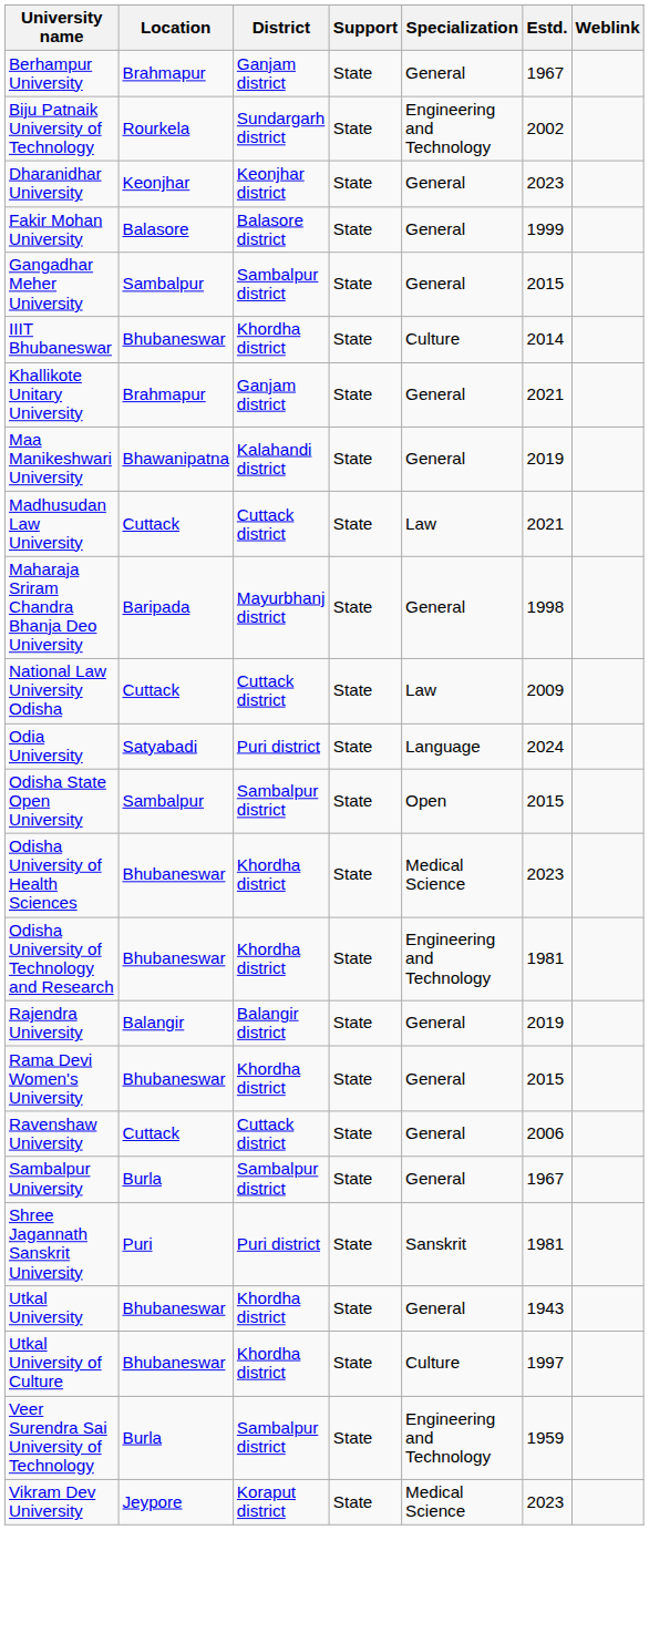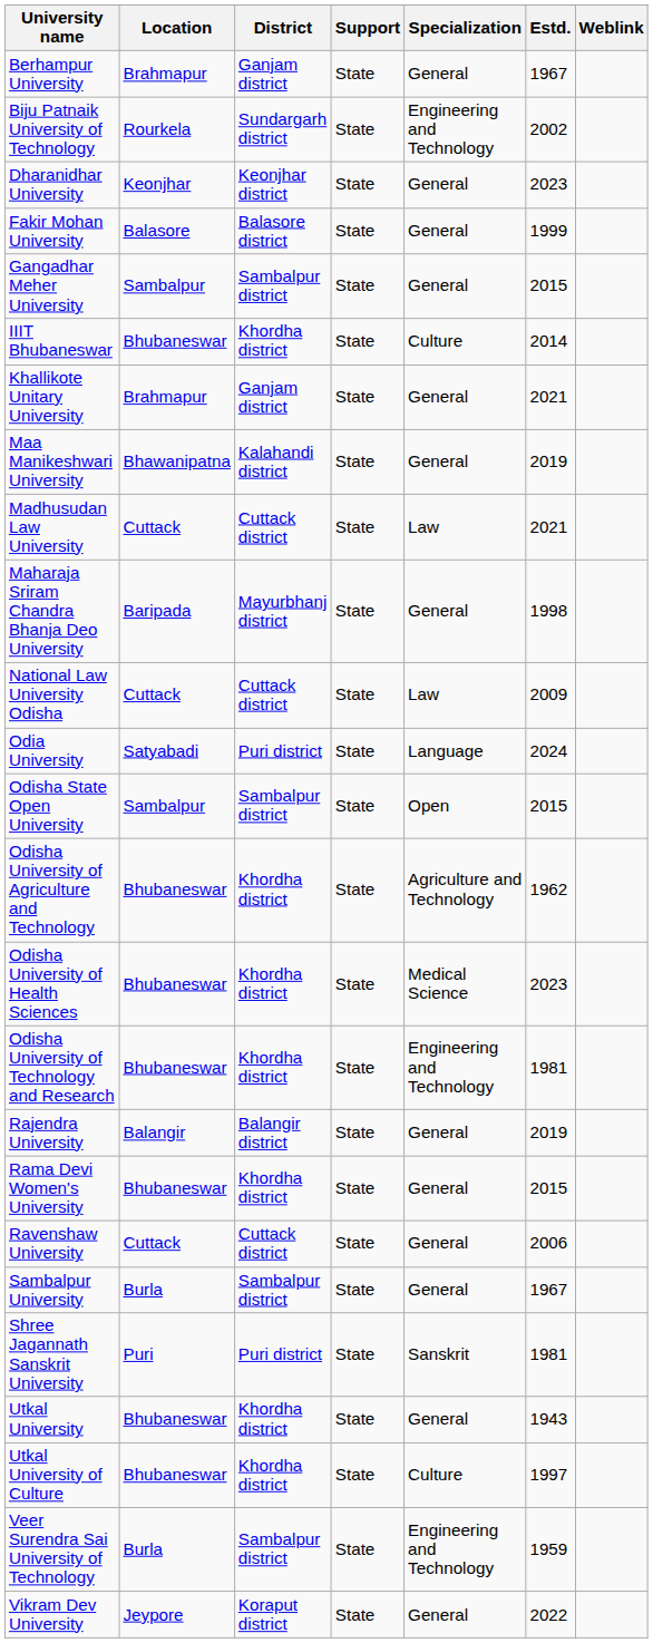 <table class="wikitable sortable">
 <tr>
 </tr>
 <tr>
 <th>University name</th>
 <th>Location</th>
 <th>District</th>
 <th>Support</th>
 <th>Specialization</th>
 <th>Estd.</th>
 <th>Weblink</th>
 </tr>
 <tr>
 <td><a href='#'>Berhampur University</a></td>
 <td><a href='#'>Brahmapur</a></td>
 <td><a href='#'>Ganjam district</a></td>
 <td>State</td>
 <td>General</td>
 <td>1967</td>
 <td></td>
 </tr>
 <tr>
 <td><a href='#'>Biju Patnaik University of Technology</a></td>
 <td><a href='#'>Rourkela</a></td>
 <td><a href='#'>Sundargarh district</a></td>
 <td>State</td>
 <td>Engineering and Technology</td>
 <td>2002</td>
 <td></td>
 </tr>
 <tr>
 <td><a href='#'>Dharanidhar University</a></td>
 <td><a href='#'>Keonjhar</a></td>
 <td><a href='#'>Keonjhar district</a></td>
 <td>State</td>
 <td>General</td>
 <td>2023</td>
 <td></td>
 </tr>
 <tr>
 <td><a href='#'>Fakir Mohan University</a></td>
 <td><a href='#'>Balasore</a></td>
 <td><a href='#'>Balasore district</a></td>
 <td>State</td>
 <td>General</td>
 <td>1999</td>
 <td><br></td>
 </tr>
 <tr>
 <td><a href='#'>Gangadhar Meher University</a></td>
 <td><a href='#'>Sambalpur</a></td>
 <td><a href='#'>Sambalpur district</a></td>
 <td>State</td>
 <td>General</td>
 <td>2015</td>
 <td></td>
 </tr>
 <tr>
 <td><a href='#'>IIIT Bhubaneswar</a></td>
 <td><a href='#'>Bhubaneswar</a></td>
 <td><a href='#'>Khordha district</a></td>
 <td>State</td>
 <td>Culture</td>
 <td>2014</td>
 <td></td>
 </tr>
 <tr>
 <td><a href='#'>Khallikote Unitary University</a></td>
 <td><a href='#'>Brahmapur</a></td>
 <td><a href='#'>Ganjam district</a></td>
 <td>State</td>
 <td>General</td>
 <td>2021</td>
 <td></td>
 </tr>
 <tr>
 <td><a href='#'>Maa Manikeshwari University</a></td>
 <td><a href='#'>Bhawanipatna</a></td>
 <td><a href='#'>Kalahandi district</a></td>
 <td>State</td>
 <td>General</td>
 <td>2019</td>
 <td></td>
 </tr>
 <tr>
 <td><a href='#'>Madhusudan Law University</a></td>
 <td><a href='#'>Cuttack</a></td>
 <td><a href='#'>Cuttack district</a></td>
 <td>State</td>
 <td>Law</td>
 <td>2021</td>
 <td></td>
 </tr>
 <tr>
 <td><a href='#'>Maharaja Sriram Chandra Bhanja Deo University</a></td>
 <td><a href='#'>Baripada</a></td>
 <td><a href='#'>Mayurbhanj district</a></td>
 <td>State</td>
 <td>General</td>
 <td>1998</td>
 <td><br></td>
 </tr>
 <tr>
 <td><a href='#'>National Law University Odisha</a></td>
 <td><a href='#'>Cuttack</a></td>
 <td><a href='#'>Cuttack district</a></td>
 <td>State</td>
 <td>Law</td>
 <td>2009</td>
 <td></td>
 </tr>
 <tr>
 <td><a href='#'>Odia University</a></td>
 <td><a href='#'>Satyabadi</a></td>
 <td><a href='#'>Puri district</a></td>
 <td>State</td>
 <td>Language</td>
 <td>2024</td>
 <td></td>
 </tr>
 <tr>
 <td><a href='#'>Odisha State Open University</a></td>
 <td><a href='#'>Sambalpur</a></td>
 <td><a href='#'>Sambalpur district</a></td>
 <td>State</td>
 <td>Open</td>
 <td>2015</td>
 <td></td>
 </tr>
 <tr>
+<td><a href='#'>Odisha University of Agriculture and Technology</a></td>
+<td><a href='#'>Bhubaneswar</a></td>
+<td><a href='#'>Khordha district</a></td>
+<td>State</td>
+<td>Agriculture and Technology</td>
+<td>1962</td>
+<td></td>
+</tr>
+<tr>
 <td><a href='#'>Odisha University of Health Sciences</a></td>
 <td><a href='#'>Bhubaneswar</a></td>
 <td><a href='#'>Khordha district</a></td>
 <td>State</td>
 <td>Medical Science</td>
 <td>2023</td>
 <td></td>
 </tr>
 <tr>
 <td><a href='#'>Odisha University of Technology and Research</a></td>
 <td><a href='#'>Bhubaneswar</a></td>
 <td><a href='#'>Khordha district</a></td>
 <td>State</td>
 <td>Engineering and Technology</td>
 <td>1981</td>
 <td></td>
 </tr>
 <tr>
 <td><a href='#'>Rajendra University</a></td>
 <td><a href='#'>Balangir</a></td>
 <td><a href='#'>Balangir district</a></td>
 <td>State</td>
 <td>General</td>
 <td>2019</td>
 <td><br></td>
 </tr>
 <tr>
 <td><a href='#'>Rama Devi Women's University</a></td>
 <td><a href='#'>Bhubaneswar</a></td>
 <td><a href='#'>Khordha district</a></td>
 <td>State</td>
 <td>General</td>
 <td>2015</td>
 <td></td>
 </tr>
 <tr>
 <td><a href='#'>Ravenshaw University</a></td>
 <td><a href='#'>Cuttack</a></td>
 <td><a href='#'>Cuttack district</a></td>
 <td>State</td>
 <td>General</td>
 <td>2006</td>
 <td></td>
 </tr>
 <tr>
 <td><a href='#'>Sambalpur University</a></td>
 <td><a href='#'>Burla</a></td>
 <td><a href='#'>Sambalpur district</a></td>
 <td>State</td>
 <td>General</td>
 <td>1967</td>
 <td><br></td>
 </tr>
 <tr>
 <td><a href='#'>Shree Jagannath Sanskrit University</a></td>
 <td><a href='#'>Puri</a></td>
 <td><a href='#'>Puri district</a></td>
 <td>State</td>
 <td>Sanskrit</td>
 <td>1981</td>
 <td></td>
 </tr>
 <tr>
 <td><a href='#'>Utkal University</a></td>
 <td><a href='#'>Bhubaneswar</a></td>
 <td><a href='#'>Khordha district</a></td>
 <td>State</td>
 <td>General</td>
 <td>1943</td>
 <td></td>
 </tr>
 <tr>
 <td><a href='#'>Utkal University of Culture</a></td>
 <td><a href='#'>Bhubaneswar</a></td>
 <td><a href='#'>Khordha district</a></td>
 <td>State</td>
 <td>Culture</td>
 <td>1997</td>
 <td></td>
 </tr>
 <tr>
 <td><a href='#'>Veer Surendra Sai University of Technology</a></td>
 <td><a href='#'>Burla</a></td>
 <td><a href='#'>Sambalpur district</a></td>
 <td>State</td>
 <td>Engineering and Technology</td>
 <td>1959</td>
 <td></td>
 </tr>
 <tr>
 <td><a href='#'>Vikram Dev University</a></td>
 <td><a href='#'>Jeypore</a></td>
 <td><a href='#'>Koraput district</a></td>
 <td>State</td>
-<td>Medical Science</td>
-<td>2023</td>
+<td>General</td>
+<td>2022</td>
 <td></td>
 </tr>
 </table>
